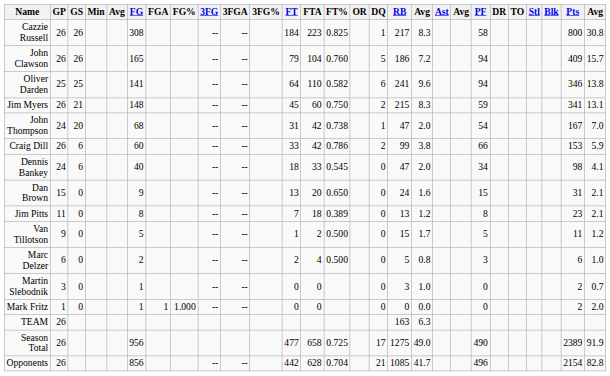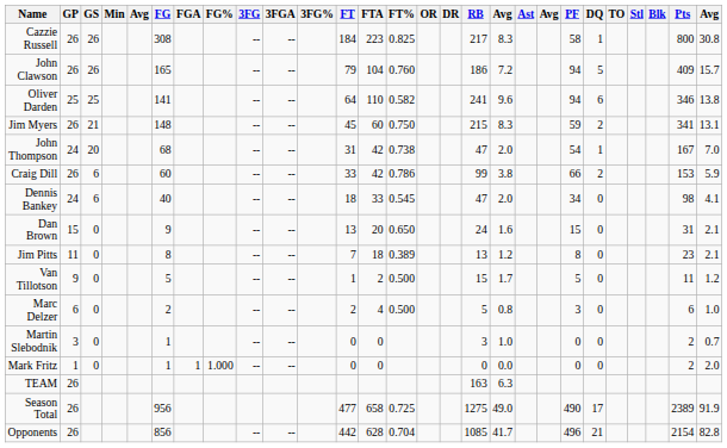 <table class="wikitable sortable" style="text-align:right">
 <tr>
 <th>Name</th>
 <th>GP</th>
 <th>GS</th>
 <th>Min</th>
 <th>Avg</th>
 <th><a href='#'>FG</a></th>
 <th>FGA</th>
 <th>FG%</th>
 <th><a href='#'>3FG</a></th>
 <th>3FGA</th>
 <th>3FG%</th>
 <th><a href='#'>FT</a></th>
 <th>FTA</th>
 <th>FT%</th>
 <th>OR</th>
-<th>DQ</th>
+<th>DR</th>
 <th><a href='#'>RB</a></th>
 <th>Avg</th>
 <th><a href='#'>Ast</a></th>
 <th>Avg</th>
 <th><a href='#'>PF</a></th>
-<th>DR</th>
+<th>DQ</th>
 <th>TO</th>
 <th><a href='#'>Stl</a></th>
 <th><a href='#'>Blk</a></th>
 <th><a href='#'>Pts</a></th>
 <th>Avg</th>
 </tr>
 <tr>
 <td>Cazzie Russell</td>
 <td>26</td>
 <td>26</td>
 <td></td>
 <td></td>
 <td>308</td>
 <td></td>
 <td></td>
 <td>--</td>
 <td>--</td>
 <td></td>
 <td>184</td>
 <td>223</td>
 <td>0.825</td>
 <td></td>
-<td>1</td>
+<td></td>
 <td>217</td>
 <td>8.3</td>
 <td></td>
 <td></td>
 <td>58</td>
-<td></td>
+<td>1</td>
 <td></td>
 <td></td>
 <td></td>
 <td>800</td>
 <td>30.8</td>
 </tr>
 <tr>
 <td>John Clawson</td>
 <td>26</td>
 <td>26</td>
 <td></td>
 <td></td>
 <td>165</td>
 <td></td>
 <td></td>
 <td>--</td>
 <td>--</td>
 <td></td>
 <td>79</td>
 <td>104</td>
 <td>0.760</td>
 <td></td>
-<td>5</td>
+<td></td>
 <td>186</td>
 <td>7.2</td>
 <td></td>
 <td></td>
 <td>94</td>
-<td></td>
+<td>5</td>
 <td></td>
 <td></td>
 <td></td>
 <td>409</td>
 <td>15.7</td>
 </tr>
 <tr>
 <td>Oliver Darden</td>
 <td>25</td>
 <td>25</td>
 <td></td>
 <td></td>
 <td>141</td>
 <td></td>
 <td></td>
 <td>--</td>
 <td>--</td>
 <td></td>
 <td>64</td>
 <td>110</td>
 <td>0.582</td>
 <td></td>
-<td>6</td>
+<td></td>
 <td>241</td>
 <td>9.6</td>
 <td></td>
 <td></td>
 <td>94</td>
-<td></td>
+<td>6</td>
 <td></td>
 <td></td>
 <td></td>
 <td>346</td>
 <td>13.8</td>
 </tr>
 <tr>
 <td>Jim Myers</td>
 <td>26</td>
 <td>21</td>
 <td></td>
 <td></td>
 <td>148</td>
 <td></td>
 <td></td>
 <td>--</td>
 <td>--</td>
 <td></td>
 <td>45</td>
 <td>60</td>
 <td>0.750</td>
 <td></td>
-<td>2</td>
+<td></td>
 <td>215</td>
 <td>8.3</td>
 <td></td>
 <td></td>
 <td>59</td>
-<td></td>
+<td>2</td>
 <td></td>
 <td></td>
 <td></td>
 <td>341</td>
 <td>13.1</td>
 </tr>
 <tr>
 <td>John Thompson</td>
 <td>24</td>
 <td>20</td>
 <td></td>
 <td></td>
 <td>68</td>
 <td></td>
 <td></td>
 <td>--</td>
 <td>--</td>
 <td></td>
 <td>31</td>
 <td>42</td>
 <td>0.738</td>
 <td></td>
-<td>1</td>
+<td></td>
 <td>47</td>
 <td>2.0</td>
 <td></td>
 <td></td>
 <td>54</td>
-<td></td>
+<td>1</td>
 <td></td>
 <td></td>
 <td></td>
 <td>167</td>
 <td>7.0</td>
 </tr>
 <tr>
 <td>Craig Dill</td>
 <td>26</td>
 <td>6</td>
 <td></td>
 <td></td>
 <td>60</td>
 <td></td>
 <td></td>
 <td>--</td>
 <td>--</td>
 <td></td>
 <td>33</td>
 <td>42</td>
 <td>0.786</td>
 <td></td>
-<td>2</td>
+<td></td>
 <td>99</td>
 <td>3.8</td>
 <td></td>
 <td></td>
 <td>66</td>
-<td></td>
+<td>2</td>
 <td></td>
 <td></td>
 <td></td>
 <td>153</td>
 <td>5.9</td>
 </tr>
 <tr>
 <td>Dennis Bankey</td>
 <td>24</td>
 <td>6</td>
 <td></td>
 <td></td>
 <td>40</td>
 <td></td>
 <td></td>
 <td>--</td>
 <td>--</td>
 <td></td>
 <td>18</td>
 <td>33</td>
 <td>0.545</td>
 <td></td>
-<td>0</td>
+<td></td>
 <td>47</td>
 <td>2.0</td>
 <td></td>
 <td></td>
 <td>34</td>
-<td></td>
+<td>0</td>
 <td></td>
 <td></td>
 <td></td>
 <td>98</td>
 <td>4.1</td>
 </tr>
 <tr>
 <td>Dan Brown</td>
 <td>15</td>
 <td>0</td>
 <td></td>
 <td></td>
 <td>9</td>
 <td></td>
 <td></td>
 <td>--</td>
 <td>--</td>
 <td></td>
 <td>13</td>
 <td>20</td>
 <td>0.650</td>
 <td></td>
-<td>0</td>
+<td></td>
 <td>24</td>
 <td>1.6</td>
 <td></td>
 <td></td>
 <td>15</td>
-<td></td>
+<td>0</td>
 <td></td>
 <td></td>
 <td></td>
 <td>31</td>
 <td>2.1</td>
 </tr>
 <tr>
 <td>Jim Pitts</td>
 <td>11</td>
 <td>0</td>
 <td></td>
 <td></td>
 <td>8</td>
 <td></td>
 <td></td>
 <td>--</td>
 <td>--</td>
 <td></td>
 <td>7</td>
 <td>18</td>
 <td>0.389</td>
 <td></td>
-<td>0</td>
+<td></td>
 <td>13</td>
 <td>1.2</td>
 <td></td>
 <td></td>
 <td>8</td>
-<td></td>
+<td>0</td>
 <td></td>
 <td></td>
 <td></td>
 <td>23</td>
 <td>2.1</td>
 </tr>
 <tr>
 <td>Van Tillotson</td>
 <td>9</td>
 <td>0</td>
 <td></td>
 <td></td>
 <td>5</td>
 <td></td>
 <td></td>
 <td>--</td>
 <td>--</td>
 <td></td>
 <td>1</td>
 <td>2</td>
 <td>0.500</td>
 <td></td>
-<td>0</td>
+<td></td>
 <td>15</td>
 <td>1.7</td>
 <td></td>
 <td></td>
 <td>5</td>
-<td></td>
+<td>0</td>
 <td></td>
 <td></td>
 <td></td>
 <td>11</td>
 <td>1.2</td>
 </tr>
 <tr>
 <td>Marc Delzer</td>
 <td>6</td>
 <td>0</td>
 <td></td>
 <td></td>
 <td>2</td>
 <td></td>
 <td></td>
 <td>--</td>
 <td>--</td>
 <td></td>
 <td>2</td>
 <td>4</td>
 <td>0.500</td>
 <td></td>
-<td>0</td>
+<td></td>
 <td>5</td>
 <td>0.8</td>
 <td></td>
 <td></td>
 <td>3</td>
-<td></td>
+<td>0</td>
 <td></td>
 <td></td>
 <td></td>
 <td>6</td>
 <td>1.0</td>
 </tr>
 <tr>
 <td>Martin Slebodnik</td>
 <td>3</td>
 <td>0</td>
 <td></td>
 <td></td>
 <td>1</td>
 <td></td>
 <td></td>
 <td>--</td>
 <td>--</td>
 <td></td>
 <td>0</td>
 <td>0</td>
 <td></td>
 <td></td>
-<td>0</td>
+<td></td>
 <td>3</td>
 <td>1.0</td>
 <td></td>
 <td></td>
 <td>0</td>
-<td></td>
+<td>0</td>
 <td></td>
 <td></td>
 <td></td>
 <td>2</td>
 <td>0.7</td>
 </tr>
 <tr>
 <td>Mark Fritz</td>
 <td>1</td>
 <td>0</td>
 <td></td>
 <td></td>
 <td>1</td>
 <td>1</td>
 <td>1.000</td>
 <td>--</td>
 <td>--</td>
 <td></td>
 <td>0</td>
 <td>0</td>
 <td></td>
 <td></td>
-<td>0</td>
+<td></td>
 <td>0</td>
 <td>0.0</td>
 <td></td>
 <td></td>
 <td>0</td>
-<td></td>
+<td>0</td>
 <td></td>
 <td></td>
 <td></td>
 <td>2</td>
 <td>2.0</td>
 </tr>
 <tr>
 <td>TEAM</td>
 <td>26</td>
 <td></td>
 <td></td>
 <td></td>
 <td></td>
 <td></td>
 <td></td>
 <td></td>
 <td></td>
 <td></td>
 <td></td>
 <td></td>
 <td></td>
 <td></td>
 <td></td>
 <td>163</td>
 <td>6.3</td>
 <td></td>
 <td></td>
 <td></td>
 <td></td>
 <td></td>
 <td></td>
 <td></td>
 <td></td>
 <td></td>
 </tr>
 <tr>
 <td>Season Total</td>
 <td>26</td>
 <td></td>
 <td></td>
 <td></td>
 <td>956</td>
 <td></td>
 <td></td>
 <td></td>
 <td></td>
 <td></td>
 <td>477</td>
 <td>658</td>
 <td>0.725</td>
 <td></td>
-<td>17</td>
+<td></td>
 <td>1275</td>
 <td>49.0</td>
 <td></td>
 <td></td>
 <td>490</td>
-<td></td>
+<td>17</td>
 <td></td>
 <td></td>
 <td></td>
 <td>2389</td>
 <td>91.9</td>
 </tr>
 <tr>
 <td>Opponents</td>
 <td>26</td>
 <td></td>
 <td></td>
 <td></td>
 <td>856</td>
 <td></td>
 <td></td>
 <td>--</td>
 <td>--</td>
 <td></td>
 <td>442</td>
 <td>628</td>
 <td>0.704</td>
 <td></td>
-<td>21</td>
+<td></td>
 <td>1085</td>
 <td>41.7</td>
 <td></td>
 <td></td>
 <td>496</td>
-<td></td>
+<td>21</td>
 <td></td>
 <td></td>
 <td></td>
 <td>2154</td>
 <td>82.8</td>
 </tr>
 </table>
